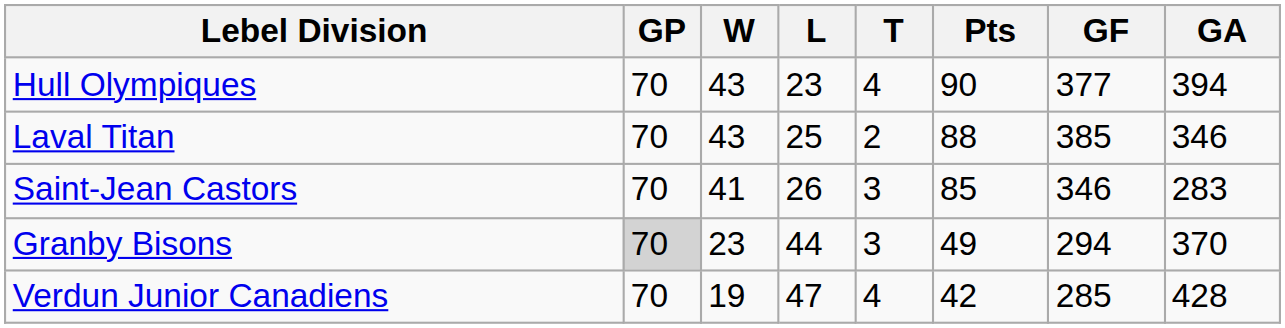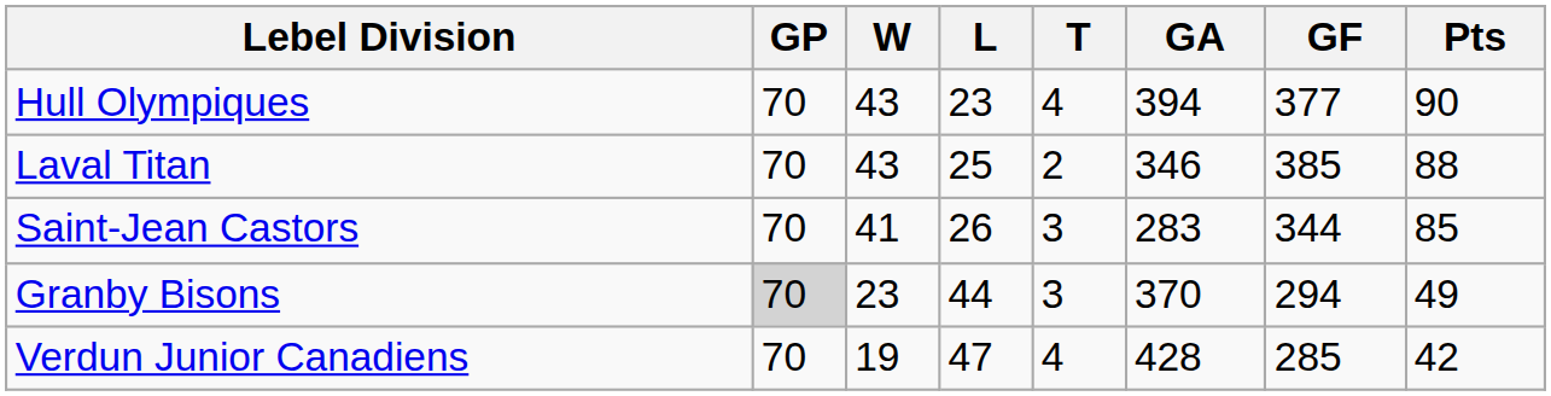 <table class="wikitable">
 <tr>
 <th bgcolor="#DDDDFF" width="40%">Lebel Division</th>
 <th bgcolor="#DDDDFF" width="5%">GP</th>
 <th bgcolor="#DDDDFF" width="5%">W</th>
 <th bgcolor="#DDDDFF" width="5%">L</th>
 <th bgcolor="#DDDDFF" width="5%">T</th>
+<th bgcolor="#DDDDFF" width="7.5%">GA</th>
+<th bgcolor="#DDDDFF" width="7.5%">GF</th>
 <th bgcolor="#DDDDFF" width="7.5%">Pts</th>
-<th bgcolor="#DDDDFF" width="7.5%">GF</th>
-<th bgcolor="#DDDDFF" width="7.5%">GA</th>
 </tr>
 <tr>
 <td><a href='#'>Hull Olympiques</a></td>
 <td>70</td>
 <td>43</td>
 <td>23</td>
 <td>4</td>
+<td>394</td>
+<td>377</td>
 <td>90</td>
-<td>377</td>
-<td>394</td>
 </tr>
 <tr>
 <td><a href='#'>Laval Titan</a></td>
 <td>70</td>
 <td>43</td>
 <td>25</td>
 <td>2</td>
+<td>346</td>
+<td>385</td>
 <td>88</td>
-<td>385</td>
-<td>346</td>
 </tr>
 <tr>
 <td><a href='#'>Saint-Jean Castors</a></td>
 <td>70</td>
 <td>41</td>
 <td>26</td>
 <td>3</td>
+<td>283</td>
+<td>344</td>
 <td>85</td>
-<td>346</td>
-<td>283</td>
 </tr>
 <tr>
 <td><a href='#'>Granby Bisons</a></td>
 <td style="background: lightgrey;">70</td>
 <td>23</td>
 <td>44</td>
 <td>3</td>
+<td>370</td>
+<td>294</td>
 <td>49</td>
-<td>294</td>
-<td>370</td>
 </tr>
 <tr>
 <td><a href='#'>Verdun Junior Canadiens</a></td>
 <td>70</td>
 <td>19</td>
 <td>47</td>
 <td>4</td>
+<td>428</td>
+<td>285</td>
 <td>42</td>
-<td>285</td>
-<td>428</td>
 </tr>
 </table>
